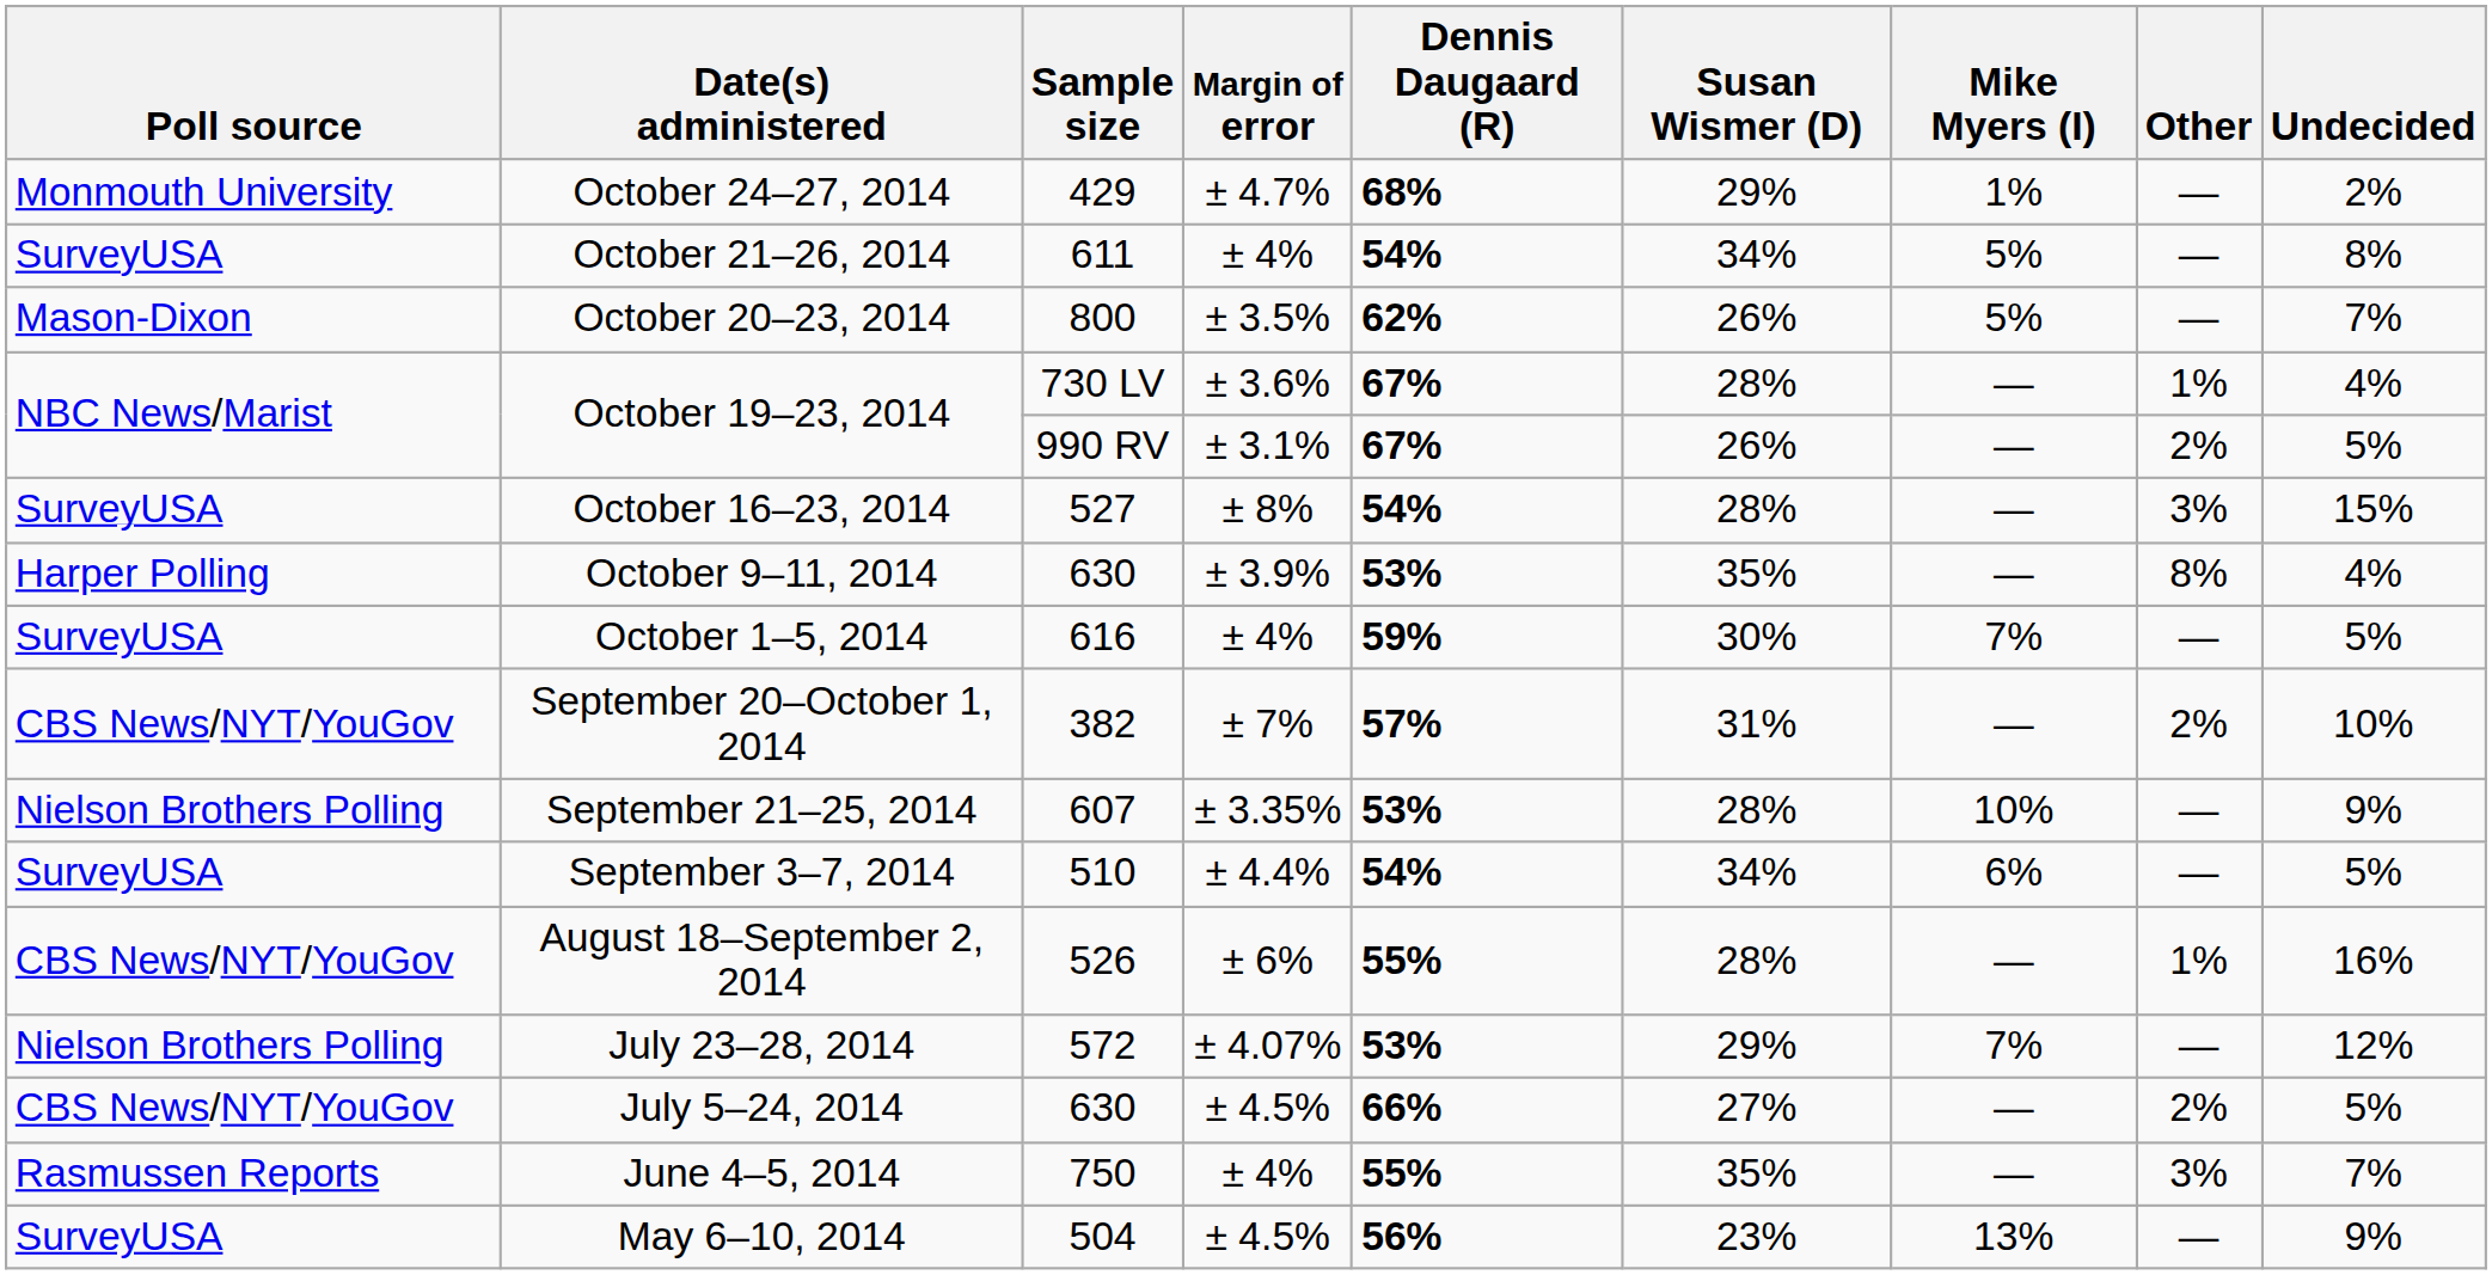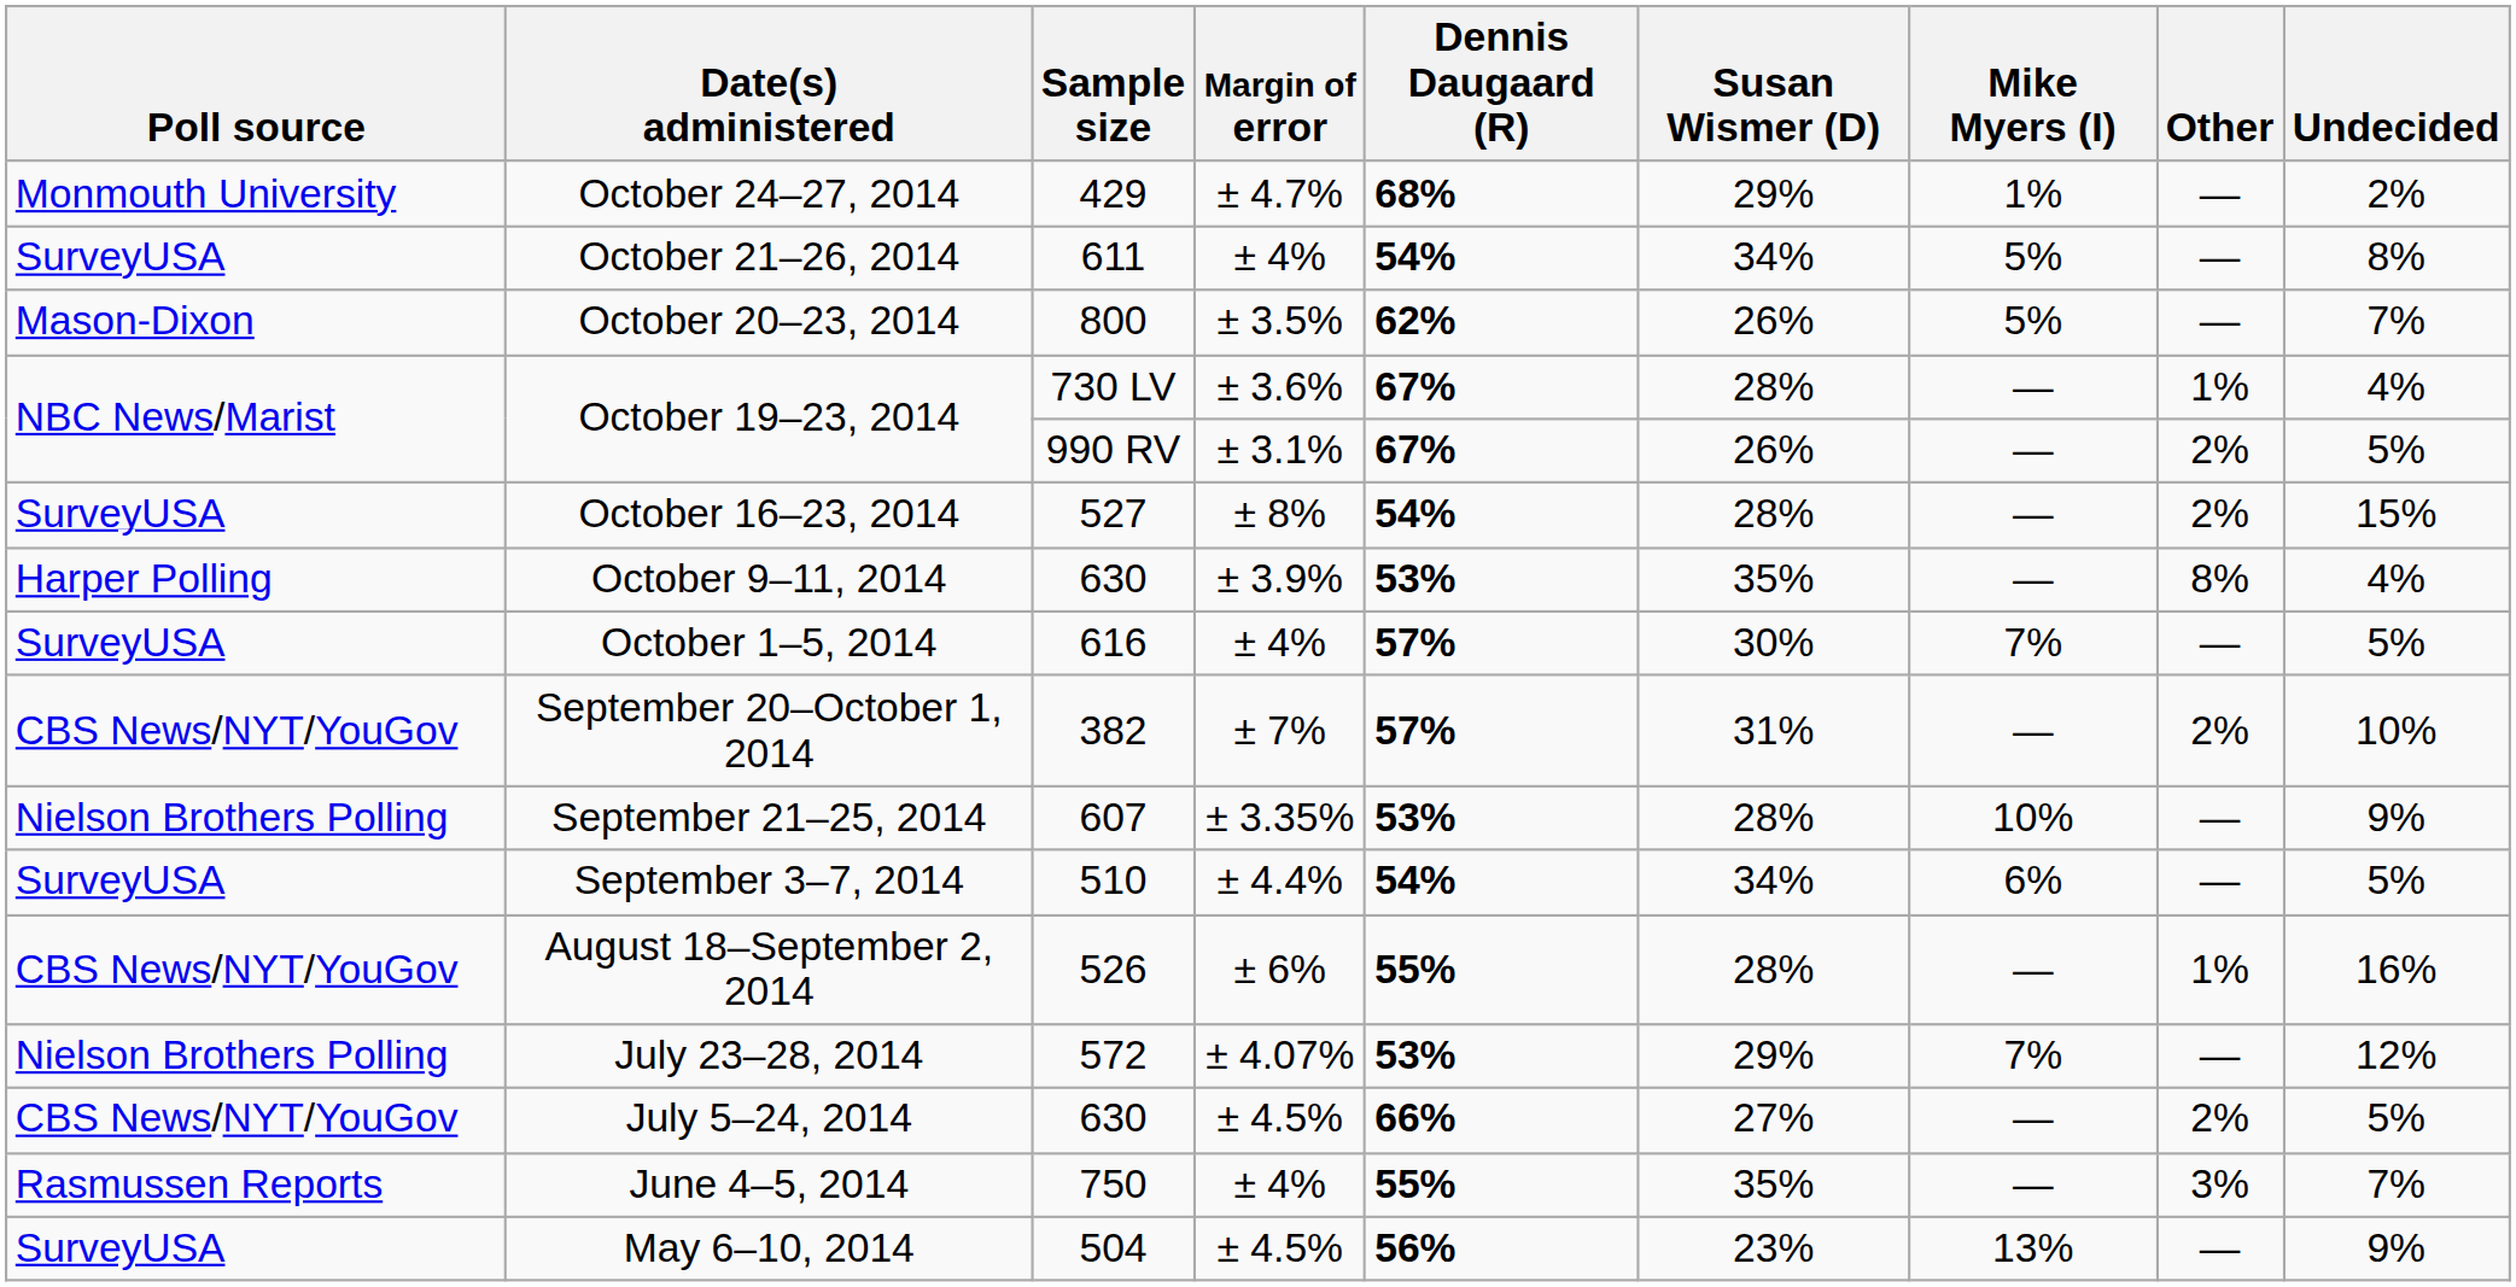 <table class="wikitable">
 <tr valign= bottom>
 <th style="width:190px;">Poll source</th>
 <th style="width:200px;">Date(s)<br>administered</th>
 <th class=small>Sample<br>size</th>
 <th><small>Margin of</small><br>error</th>
 <th style="width:100px;">Dennis<br>Daugaard (R)</th>
 <th style="width:100px;">Susan<br>Wismer (D)</th>
 <th style="width:90px;">Mike<br>Myers (I)</th>
 <th>Other</th>
 <th>Undecided</th>
 </tr>
 <tr>
 <td><a href='#'>Monmouth University</a></td>
 <td align=center>October 24–27, 2014</td>
 <td align=center>429</td>
 <td align=center>± 4.7%</td>
 <td><strong>68%</strong></td>
 <td align=center>29%</td>
 <td align=center>1%</td>
 <td align=center>—</td>
 <td align=center>2%</td>
 </tr>
 <tr>
 <td><a href='#'>SurveyUSA</a></td>
 <td align=center>October 21–26, 2014</td>
 <td align=center>611</td>
 <td align=center>± 4%</td>
 <td><strong>54%</strong></td>
 <td align=center>34%</td>
 <td align=center>5%</td>
 <td align=center>—</td>
 <td align=center>8%</td>
 </tr>
 <tr>
 <td><a href='#'>Mason-Dixon</a></td>
 <td align=center>October 20–23, 2014</td>
 <td align=center>800</td>
 <td align=center>± 3.5%</td>
 <td><strong>62%</strong></td>
 <td align=center>26%</td>
 <td align=center>5%</td>
 <td align=center>—</td>
 <td align=center>7%</td>
 </tr>
 <tr>
 <td rowspan=2><a href='#'>NBC News</a>/<a href='#'>Marist</a></td>
 <td align=center rowspan=2>October 19–23, 2014</td>
 <td align=center>730 LV</td>
 <td align=center>± 3.6%</td>
 <td><strong>67%</strong></td>
 <td align=center>28%</td>
 <td align=center>—</td>
 <td align=center>1%</td>
 <td align=center>4%</td>
 </tr>
 <tr>
 <td align=center>990 RV</td>
 <td align=center>± 3.1%</td>
 <td><strong>67%</strong></td>
 <td align=center>26%</td>
 <td align=center>—</td>
 <td align=center>2%</td>
 <td align=center>5%</td>
 </tr>
 <tr>
 <td><a href='#'>SurveyUSA</a></td>
 <td align=center>October 16–23, 2014</td>
 <td align=center>527</td>
 <td align=center>± 8%</td>
 <td><strong>54%</strong></td>
 <td align=center>28%</td>
 <td align=center>—</td>
-<td align=center>3%</td>
+<td align=center>2%</td>
 <td align=center>15%</td>
 </tr>
 <tr>
 <td><a href='#'>Harper Polling</a></td>
 <td align=center>October 9–11, 2014</td>
 <td align=center>630</td>
 <td align=center>± 3.9%</td>
 <td><strong>53%</strong></td>
 <td align=center>35%</td>
 <td align=center>—</td>
 <td align=center>8%</td>
 <td align=center>4%</td>
 </tr>
 <tr>
 <td><a href='#'>SurveyUSA</a></td>
 <td align=center>October 1–5, 2014</td>
 <td align=center>616</td>
 <td align=center>± 4%</td>
-<td><strong>59%</strong></td>
+<td><strong>57%</strong></td>
 <td align=center>30%</td>
 <td align=center>7%</td>
 <td align=center>—</td>
 <td align=center>5%</td>
 </tr>
 <tr>
 <td><a href='#'>CBS News</a>/<a href='#'>NYT</a>/<a href='#'>YouGov</a></td>
 <td align=center>September 20–October 1, 2014</td>
 <td align=center>382</td>
 <td align=center>± 7%</td>
 <td><strong>57%</strong></td>
 <td align=center>31%</td>
 <td align=center>—</td>
 <td align=center>2%</td>
 <td align=center>10%</td>
 </tr>
 <tr>
 <td><a href='#'>Nielson Brothers Polling</a></td>
 <td align=center>September 21–25, 2014</td>
 <td align=center>607</td>
 <td align=center>± 3.35%</td>
 <td><strong>53%</strong></td>
 <td align=center>28%</td>
 <td align=center>10%</td>
 <td align=center>—</td>
 <td align=center>9%</td>
 </tr>
 <tr>
 <td><a href='#'>SurveyUSA</a></td>
 <td align=center>September 3–7, 2014</td>
 <td align=center>510</td>
 <td align=center>± 4.4%</td>
 <td><strong>54%</strong></td>
 <td align=center>34%</td>
 <td align=center>6%</td>
 <td align=center>—</td>
 <td align=center>5%</td>
 </tr>
 <tr>
 <td><a href='#'>CBS News</a>/<a href='#'>NYT</a>/<a href='#'>YouGov</a></td>
 <td align=center>August 18–September 2, 2014</td>
 <td align=center>526</td>
 <td align=center>± 6%</td>
 <td><strong>55%</strong></td>
 <td align=center>28%</td>
 <td align=center>—</td>
 <td align=center>1%</td>
 <td align=center>16%</td>
 </tr>
 <tr>
 <td><a href='#'>Nielson Brothers Polling</a></td>
 <td align=center>July 23–28, 2014</td>
 <td align=center>572</td>
 <td align=center>± 4.07%</td>
 <td><strong>53%</strong></td>
 <td align=center>29%</td>
 <td align=center>7%</td>
 <td align=center>—</td>
 <td align=center>12%</td>
 </tr>
 <tr>
 <td><a href='#'>CBS News</a>/<a href='#'>NYT</a>/<a href='#'>YouGov</a></td>
 <td align=center>July 5–24, 2014</td>
 <td align=center>630</td>
 <td align=center>± 4.5%</td>
 <td><strong>66%</strong></td>
 <td align=center>27%</td>
 <td align=center>—</td>
 <td align=center>2%</td>
 <td align=center>5%</td>
 </tr>
 <tr>
 <td><a href='#'>Rasmussen Reports</a></td>
 <td align=center>June 4–5, 2014</td>
 <td align=center>750</td>
 <td align=center>± 4%</td>
 <td><strong>55%</strong></td>
 <td align=center>35%</td>
 <td align=center>—</td>
 <td align=center>3%</td>
 <td align=center>7%</td>
 </tr>
 <tr>
 <td><a href='#'>SurveyUSA</a></td>
 <td align=center>May 6–10, 2014</td>
 <td align=center>504</td>
 <td align=center>± 4.5%</td>
 <td><strong>56%</strong></td>
 <td align=center>23%</td>
 <td align=center>13%</td>
 <td align=center>—</td>
 <td align=center>9%</td>
 </tr>
 </table>
